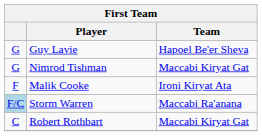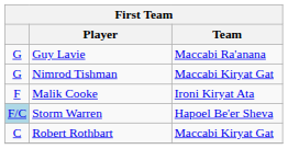 <table class="wikitable sortable">
 <tr>
 <th ! colspan=3>First Team</th>
 </tr>
 <tr>
 <th align="center"></th>
 <th style="text-align:center;width:175px;">Player</th>
 <th style="text-align:center;width:135px;">Team</th>
 </tr>
 <tr>
 <td align=center><a href='#'>G</a></td>
 <td> <a href='#'>Guy Lavie</a></td>
-<td><a href='#'>Hapoel Be'er Sheva</a></td>
+<td><a href='#'>Maccabi Ra'anana</a></td>
 </tr>
 <tr>
 <td align=center><a href='#'>G</a></td>
 <td> <a href='#'>Nimrod Tishman</a></td>
 <td><a href='#'>Maccabi Kiryat Gat</a></td>
 </tr>
 <tr>
 <td align=center><a href='#'>F</a></td>
 <td> <a href='#'>Malik Cooke</a></td>
 <td><a href='#'>Ironi Kiryat Ata</a></td>
 </tr>
 <tr>
 <td align=center style="background: lightblue;"><a href='#'>F/C</a></td>
 <td> <a href='#'>Storm Warren</a></td>
-<td><a href='#'>Maccabi Ra'anana</a></td>
+<td><a href='#'>Hapoel Be'er Sheva</a></td>
 </tr>
 <tr>
 <td align=center><a href='#'>C</a></td>
 <td> <a href='#'>Robert Rothbart</a></td>
 <td><a href='#'>Maccabi Kiryat Gat</a></td>
 </tr>
 <tr>
 </tr>
 </table>
